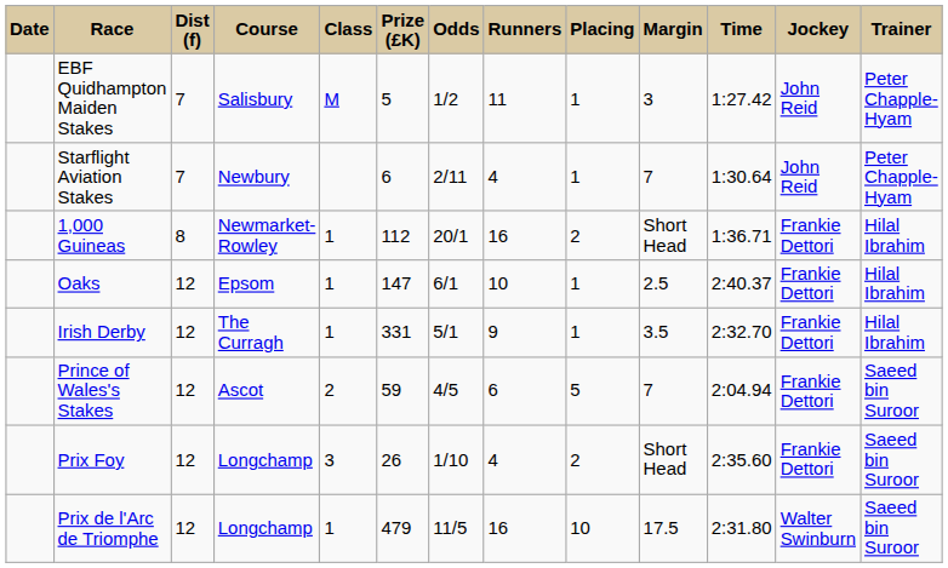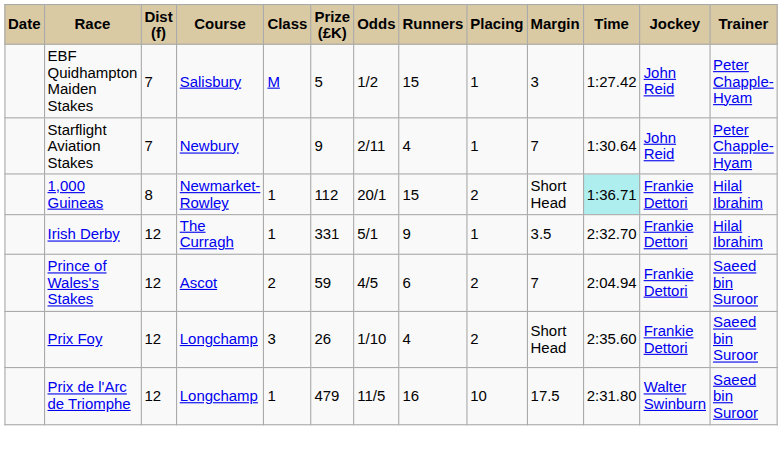 <table class = "wikitable sortable" | border="1" cellpadding="1" style=" text-align:centre; margin-left:1em; float:middle ;border-collapse: collapse; font-size:85%">
 <tr style="background:#dacaa4; text-align:center;">
 <th style="background:#dacaa4;">Date</th>
 <th style="background:#dacaa4;">Race</th>
 <th style="background:#dacaa4;">Dist (f)</th>
 <th style="background:#dacaa4;">Course</th>
 <th style="background:#dacaa4;">Class</th>
 <th style="background:#dacaa4;">Prize (£K)</th>
 <th style="background:#dacaa4;">Odds</th>
 <th style="background:#dacaa4;">Runners</th>
 <th style="background:#dacaa4;">Placing</th>
 <th style="background:#dacaa4;">Margin</th>
 <th style="background:#dacaa4;">Time</th>
 <th style="background:#dacaa4;">Jockey</th>
 <th style="background:#dacaa4;">Trainer</th>
 </tr>
 <tr>
 <td></td>
 <td>EBF Quidhampton Maiden Stakes</td>
 <td>7</td>
 <td><a href='#'>Salisbury</a></td>
 <td><a href='#'>M</a></td>
 <td>5</td>
 <td>1/2</td>
-<td>11</td>
+<td>15</td>
 <td>1</td>
 <td>3</td>
 <td>1:27.42</td>
 <td><a href='#'>John Reid</a></td>
 <td><a href='#'>Peter Chapple-Hyam</a></td>
 </tr>
 <tr>
 <td></td>
 <td>Starflight Aviation Stakes</td>
 <td>7</td>
 <td><a href='#'>Newbury</a></td>
 <td></td>
-<td>6</td>
+<td>9</td>
 <td>2/11</td>
 <td>4</td>
 <td>1</td>
 <td>7</td>
 <td>1:30.64</td>
 <td><a href='#'>John Reid</a></td>
 <td><a href='#'>Peter Chapple-Hyam</a></td>
 </tr>
 <tr>
 <td></td>
 <td><a href='#'>1,000 Guineas</a></td>
 <td>8</td>
 <td><a href='#'>Newmarket-Rowley</a></td>
 <td>1</td>
 <td>112</td>
 <td>20/1</td>
-<td>16</td>
+<td>15</td>
 <td>2</td>
 <td>Short Head</td>
-<td>1:36.71</td>
-<td><a href='#'>Frankie Dettori</a></td>
-<td><a href='#'>Hilal Ibrahim</a></td>
-</tr>
-<tr>
-<td></td>
-<td><a href='#'>Oaks</a></td>
-<td>12</td>
-<td><a href='#'>Epsom</a></td>
-<td>1</td>
-<td>147</td>
-<td>6/1</td>
-<td>10</td>
-<td>1</td>
-<td>2.5</td>
-<td>2:40.37</td>
+<td style="background: paleturquoise;">1:36.71</td>
 <td><a href='#'>Frankie Dettori</a></td>
 <td><a href='#'>Hilal Ibrahim</a></td>
 </tr>
 <tr>
 <td></td>
 <td><a href='#'>Irish Derby</a></td>
 <td>12</td>
 <td><a href='#'>The Curragh</a></td>
 <td>1</td>
 <td>331</td>
 <td>5/1</td>
 <td>9</td>
 <td>1</td>
 <td>3.5</td>
 <td>2:32.70</td>
 <td><a href='#'>Frankie Dettori</a></td>
 <td><a href='#'>Hilal Ibrahim</a></td>
 </tr>
 <tr>
 <td></td>
 <td><a href='#'>Prince of Wales's Stakes</a></td>
 <td>12</td>
 <td><a href='#'>Ascot</a></td>
 <td>2</td>
 <td>59</td>
 <td>4/5</td>
 <td>6</td>
-<td>5</td>
+<td>2</td>
 <td>7</td>
 <td>2:04.94</td>
 <td><a href='#'>Frankie Dettori</a></td>
 <td><a href='#'>Saeed bin Suroor</a></td>
 </tr>
 <tr>
 <td></td>
 <td><a href='#'>Prix Foy</a></td>
 <td>12</td>
 <td><a href='#'>Longchamp</a></td>
 <td>3</td>
 <td>26</td>
 <td>1/10</td>
 <td>4</td>
 <td>2</td>
 <td>Short Head</td>
 <td>2:35.60</td>
 <td><a href='#'>Frankie Dettori</a></td>
 <td><a href='#'>Saeed bin Suroor</a></td>
 </tr>
 <tr>
 <td></td>
 <td><a href='#'>Prix de l'Arc de Triomphe</a></td>
 <td>12</td>
 <td><a href='#'>Longchamp</a></td>
 <td>1</td>
 <td>479</td>
 <td>11/5</td>
 <td>16</td>
 <td>10</td>
 <td>17.5</td>
 <td>2:31.80</td>
 <td><a href='#'>Walter Swinburn</a></td>
 <td><a href='#'>Saeed bin Suroor</a></td>
 </tr>
 </table>
